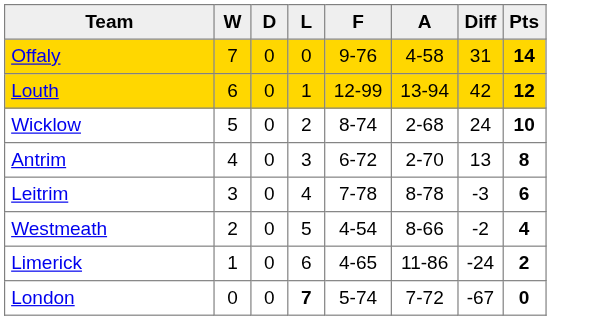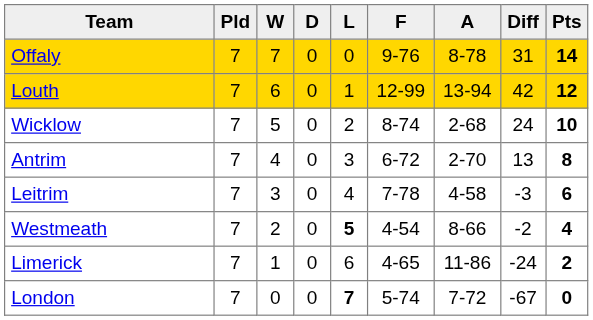 <table style=border-collapse:collapse border=1 cellspacing=0 cellpadding=5>
 <tr align=center bgcolor=#efefef>
 <th width=165>Team</th>
+<th width=20>Pld</th>
 <th width=20>W</th>
 <th width=20>D</th>
 <th width=20>L</th>
 <th width=45>F</th>
 <th width=45>A</th>
 <th width=20>Diff</th>
 <th width=20>Pts</th>
 </tr>
 <tr align=center style= "background:gold;">
 <td style="text-align:left"><a href='#'>Offaly</a></td>
 <td>7</td>
+<td>7</td>
 <td>0</td>
 <td>0</td>
 <td>9-76</td>
-<td>4-58</td>
+<td>8-78</td>
 <td>31</td>
 <td><strong>14</strong></td>
 </tr>
 <tr align=center style= "background:gold;">
 <td style="text-align:left"><a href='#'>Louth</a></td>
+<td>7</td>
 <td>6</td>
 <td>0</td>
 <td>1</td>
 <td>12-99</td>
 <td>13-94</td>
 <td>42</td>
 <td><strong>12</strong></td>
 </tr>
 <tr align=center style= "">
 <td style="text-align:left"><a href='#'>Wicklow</a></td>
+<td>7</td>
 <td>5</td>
 <td>0</td>
 <td>2</td>
 <td>8-74</td>
 <td>2-68</td>
 <td>24</td>
 <td><strong>10</strong></td>
 </tr>
 <tr align=center style= "">
 <td style="text-align:left"><a href='#'>Antrim</a></td>
+<td>7</td>
 <td>4</td>
 <td>0</td>
 <td>3</td>
 <td>6-72</td>
 <td>2-70</td>
 <td>13</td>
 <td><strong>8</strong></td>
 </tr>
 <tr align=center style= "">
 <td style="text-align:left"><a href='#'>Leitrim</a></td>
+<td>7</td>
 <td>3</td>
 <td>0</td>
 <td>4</td>
 <td>7-78</td>
-<td>8-78</td>
+<td>4-58</td>
 <td>-3</td>
 <td><strong>6</strong></td>
 </tr>
 <tr align=center style= "">
 <td style="text-align:left"><a href='#'>Westmeath</a></td>
+<td>7</td>
 <td>2</td>
 <td>0</td>
-<td>5</td>
+<td><strong>5</strong></td>
 <td>4-54</td>
 <td>8-66</td>
 <td>-2</td>
 <td><strong>4</strong></td>
 </tr>
 <tr align=center style= "">
 <td style="text-align:left"><a href='#'>Limerick</a></td>
+<td>7</td>
 <td>1</td>
 <td>0</td>
 <td>6</td>
 <td>4-65</td>
 <td>11-86</td>
 <td>-24</td>
 <td><strong>2</strong></td>
 </tr>
 <tr align=center style= "">
 <td style="text-align:left"><a href='#'>London</a></td>
+<td>7</td>
 <td>0</td>
 <td>0</td>
 <td><strong>7</strong></td>
 <td>5-74</td>
 <td>7-72</td>
 <td>-67</td>
 <td><strong>0</strong></td>
 </tr>
 </table>
